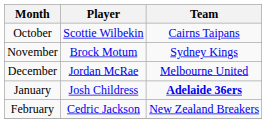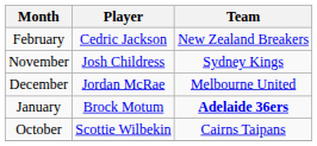 <table class="wikitable" style="text-align:center">
 <tr>
 <th>Month</th>
 <th>Player</th>
 <th>Team</th>
 </tr>
 <tr>
-<td>October</td>
-<td><a href='#'>Scottie Wilbekin</a></td>
-<td><a href='#'>Cairns Taipans</a></td>
+<td>February</td>
+<td><a href='#'>Cedric Jackson</a></td>
+<td><a href='#'>New Zealand Breakers</a></td>
 </tr>
 <tr>
 <td>November</td>
-<td><a href='#'>Brock Motum</a></td>
+<td><a href='#'>Josh Childress</a></td>
 <td><a href='#'>Sydney Kings</a></td>
 </tr>
 <tr>
 <td>December</td>
 <td><a href='#'>Jordan McRae</a></td>
 <td><a href='#'>Melbourne United</a></td>
 </tr>
 <tr>
 <td>January</td>
-<td><a href='#'>Josh Childress</a></td>
+<td><a href='#'>Brock Motum</a></td>
 <td><strong><a href='#'>Adelaide 36ers</a></strong></td>
 </tr>
 <tr>
-<td>February</td>
-<td><a href='#'>Cedric Jackson</a></td>
-<td><a href='#'>New Zealand Breakers</a></td>
+<td>October</td>
+<td><a href='#'>Scottie Wilbekin</a></td>
+<td><a href='#'>Cairns Taipans</a></td>
 </tr>
 <tr>
 </tr>
 </table>
